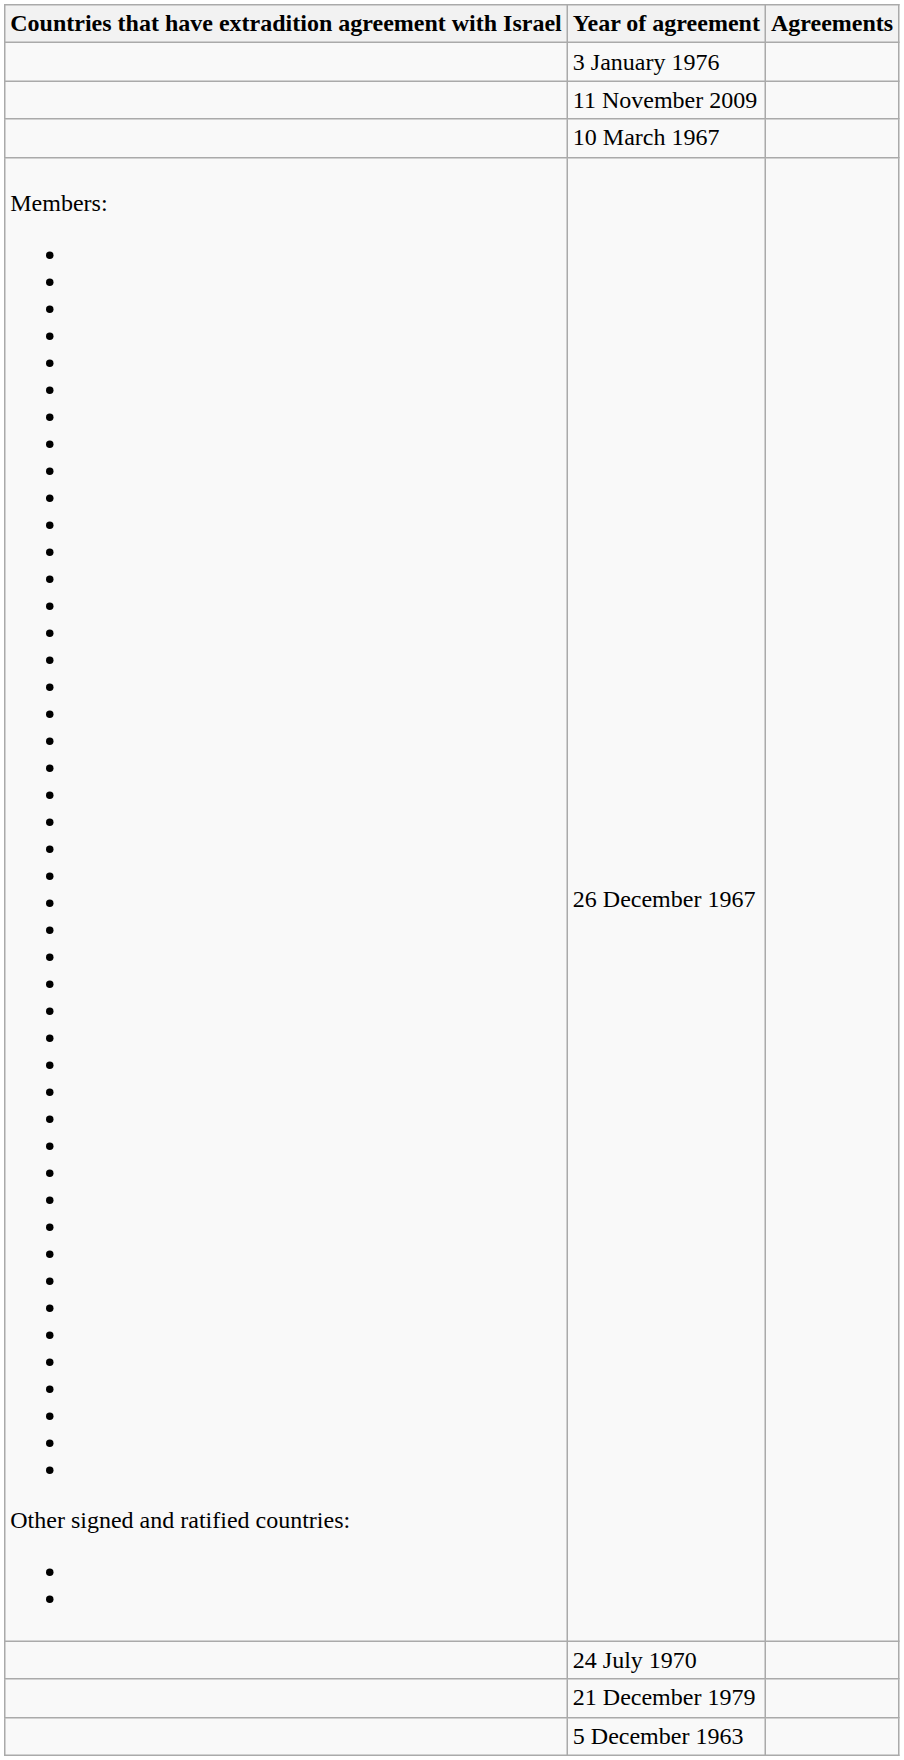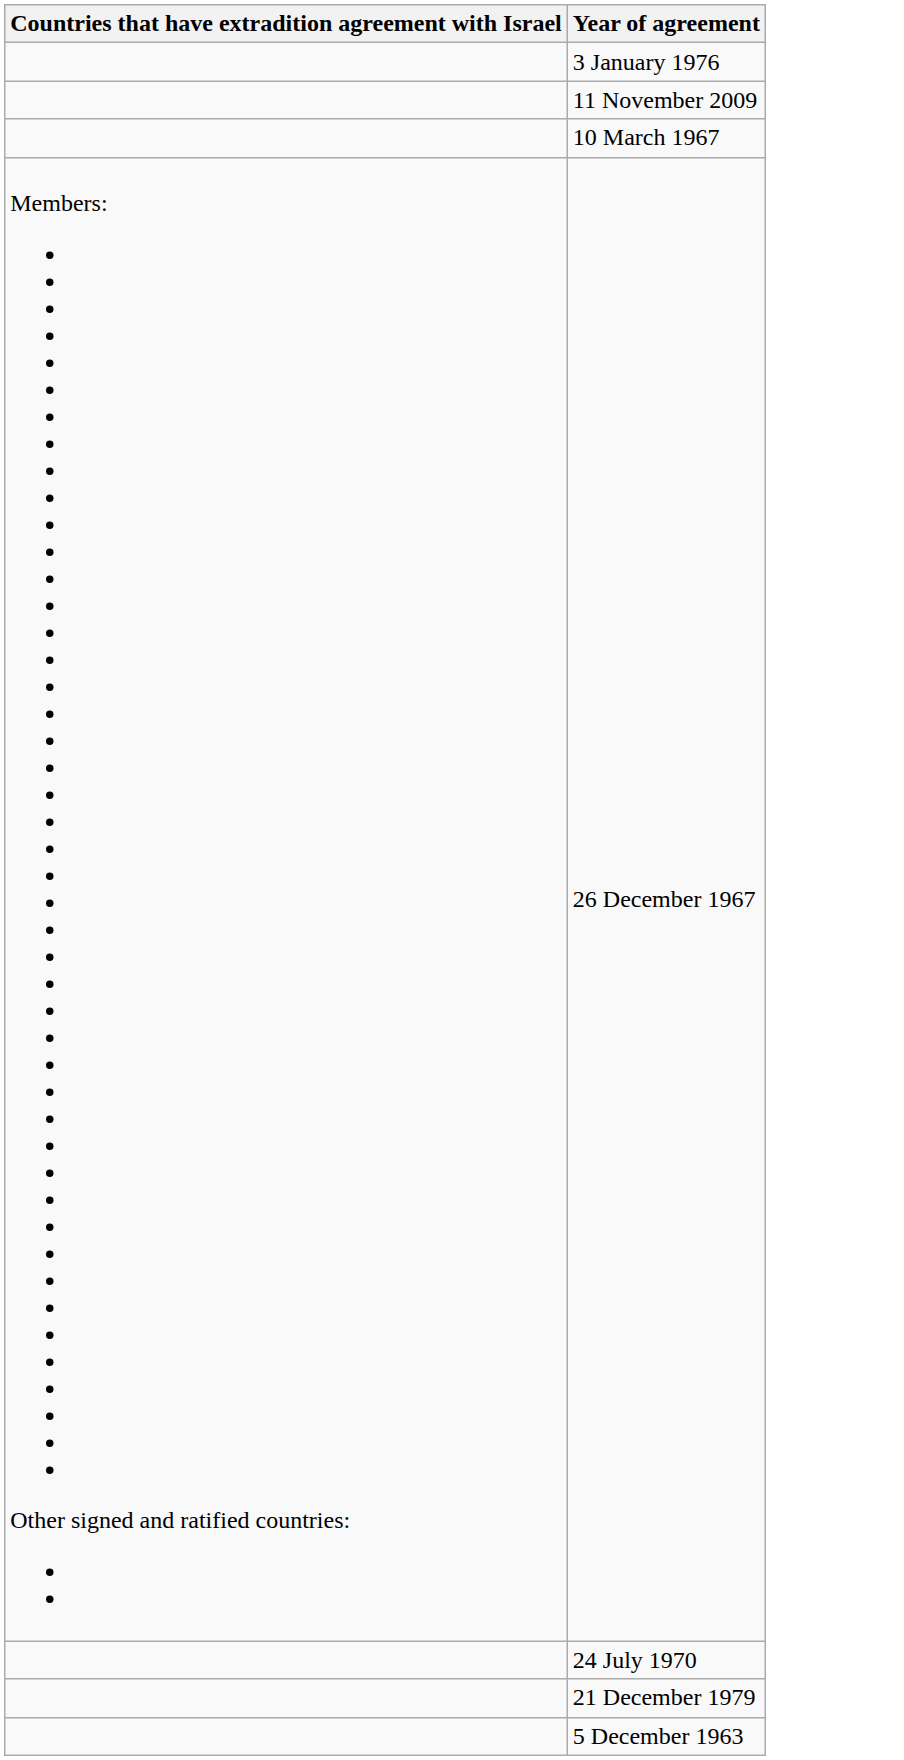 <table class="wikitable">
 <tr>
 <th>Countries that have extradition agreement with Israel</th>
 <th>Year of agreement</th>
-<th>Agreements</th>
 </tr>
 <tr>
 <td></td>
 <td>3 January 1976</td>
-<td></td>
 </tr>
 <tr>
 <td></td>
 <td>11 November 2009</td>
-<td></td>
 </tr>
 <tr>
 <td></td>
 <td>10 March 1967</td>
-<td></td>
 </tr>
 <tr>
 <td><br>Members:<ul><li></li><li></li><li></li><li></li><li></li><li></li><li></li><li></li><li></li><li></li><li></li><li></li><li></li><li></li><li></li><li></li><li></li><li></li><li></li><li></li><li></li><li></li><li></li><li></li><li></li><li></li><li></li><li></li><li></li><li></li><li></li><li></li><li></li><li></li><li></li><li></li><li></li><li></li><li></li><li></li><li></li><li></li><li></li><li></li><li></li><li></li></ul>Other signed and ratified countries:<ul><li></li><li></li></ul></td>
 <td>26 December 1967</td>
-<td></td>
 </tr>
 <tr>
 <td></td>
 <td>24 July 1970</td>
-<td></td>
 </tr>
 <tr>
 <td></td>
 <td>21 December 1979</td>
-<td></td>
 </tr>
 <tr>
 <td></td>
 <td>5 December 1963</td>
-<td></td>
 </tr>
 </table>
